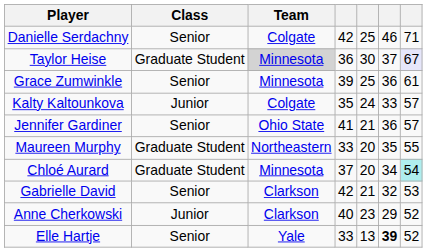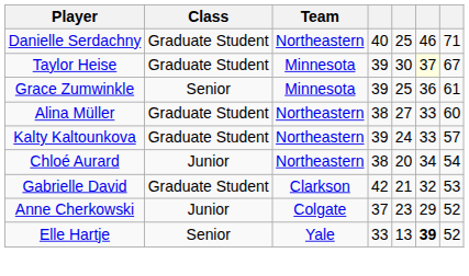 <table class="wikitable sortable" style="font-size= 95%;text-align: center;">
 <tr>
 <th>Player</th>
 <th>Class</th>
 <th>Team</th>
 <th></th>
 <th></th>
 <th></th>
 <th></th>
 </tr>
 <tr>
 <td><a href='#'>Danielle Serdachny</a></td>
-<td>Senior</td>
-<td><a href='#'>Colgate</a></td>
-<td>42</td>
+<td>Graduate Student</td>
+<td><a href='#'>Northeastern</a></td>
+<td>40</td>
 <td>25</td>
 <td>46</td>
 <td>71</td>
 </tr>
 <tr>
 <td><a href='#'>Taylor Heise</a></td>
 <td>Graduate Student</td>
-<td style="background: lightgrey;"><a href='#'>Minnesota</a></td>
-<td>36</td>
+<td><a href='#'>Minnesota</a></td>
+<td>39</td>
 <td>30</td>
-<td>37</td>
-<td style="background: lavender;">67</td>
+<td style="background: lightyellow;">37</td>
+<td>67</td>
 </tr>
 <tr>
 <td><a href='#'>Grace Zumwinkle</a></td>
 <td>Senior</td>
 <td><a href='#'>Minnesota</a></td>
 <td>39</td>
 <td>25</td>
 <td>36</td>
 <td>61</td>
 </tr>
 <tr>
+<td><a href='#'>Alina Müller</a></td>
+<td>Graduate Student</td>
+<td><a href='#'>Northeastern</a></td>
+<td>38</td>
+<td>27</td>
+<td>33</td>
+<td>60</td>
+</tr>
+<tr>
 <td><a href='#'>Kalty Kaltounkova</a></td>
-<td>Junior</td>
-<td><a href='#'>Colgate</a></td>
-<td>35</td>
+<td>Graduate Student</td>
+<td><a href='#'>Northeastern</a></td>
+<td>39</td>
 <td>24</td>
 <td>33</td>
 <td>57</td>
 </tr>
 <tr>
-<td><a href='#'>Jennifer Gardiner</a></td>
-<td>Senior</td>
-<td><a href='#'>Ohio State</a></td>
-<td>41</td>
-<td>21</td>
-<td>36</td>
-<td>57</td>
-</tr>
-<tr>
-<td><a href='#'>Maureen Murphy</a></td>
-<td>Graduate Student</td>
+<td><a href='#'>Chloé Aurard</a></td>
+<td>Junior</td>
 <td><a href='#'>Northeastern</a></td>
-<td>33</td>
-<td>20</td>
-<td>35</td>
-<td>55</td>
-</tr>
-<tr>
-<td><a href='#'>Chloé Aurard</a></td>
-<td>Graduate Student</td>
-<td><a href='#'>Minnesota</a></td>
-<td>37</td>
+<td>38</td>
 <td>20</td>
 <td>34</td>
-<td style="background: paleturquoise;">54</td>
+<td>54</td>
 </tr>
 <tr>
 <td><a href='#'>Gabrielle David</a></td>
-<td>Senior</td>
+<td>Graduate Student</td>
 <td><a href='#'>Clarkson</a></td>
 <td>42</td>
 <td>21</td>
 <td>32</td>
 <td>53</td>
 </tr>
 <tr>
 <td><a href='#'>Anne Cherkowski</a></td>
 <td>Junior</td>
-<td><a href='#'>Clarkson</a></td>
-<td>40</td>
+<td><a href='#'>Colgate</a></td>
+<td>37</td>
 <td>23</td>
 <td>29</td>
 <td>52</td>
 </tr>
 <tr>
 <td><a href='#'>Elle Hartje</a></td>
 <td>Senior</td>
 <td><a href='#'>Yale</a></td>
 <td>33</td>
 <td>13</td>
 <td><strong>39</strong></td>
 <td>52</td>
 </tr>
 </table>
